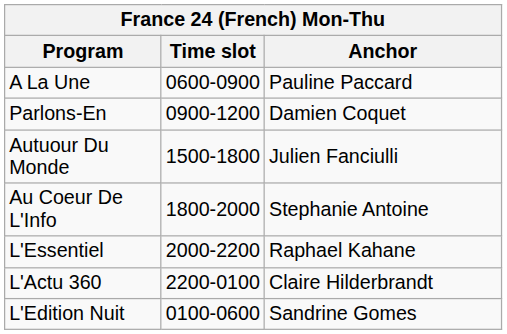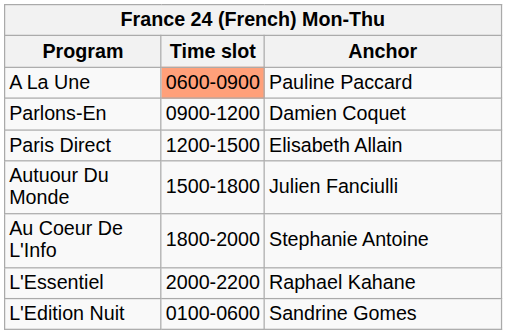 <table class="wikitable">
 <tr>
 <th colspan=3>France 24 (French) Mon-Thu</th>
 </tr>
 <tr>
 <th width=120>Program</th>
 <th>Time slot</th>
 <th width=185>Anchor</th>
 </tr>
 <tr>
 <td>A La Une</td>
-<td>0600-0900</td>
+<td style="background: lightsalmon;">0600-0900</td>
 <td>Pauline Paccard</td>
 </tr>
 <tr>
 <td>Parlons-En</td>
 <td>0900-1200</td>
 <td>Damien Coquet</td>
+</tr>
+<tr>
+<td>Paris Direct</td>
+<td>1200-1500</td>
+<td>Elisabeth Allain</td>
 </tr>
 <tr>
 <td>Autuour Du Monde</td>
 <td>1500-1800</td>
 <td>Julien Fanciulli</td>
 </tr>
 <tr>
 <td>Au Coeur De L'Info</td>
 <td>1800-2000</td>
 <td>Stephanie Antoine</td>
 </tr>
 <tr>
 <td>L'Essentiel</td>
 <td>2000-2200</td>
 <td>Raphael Kahane</td>
 </tr>
 <tr>
-<td>L'Actu 360</td>
-<td>2200-0100</td>
-<td>Claire Hilderbrandt</td>
-</tr>
-<tr>
 <td>L'Edition Nuit</td>
 <td>0100-0600</td>
 <td>Sandrine Gomes</td>
 </tr>
 </table>
